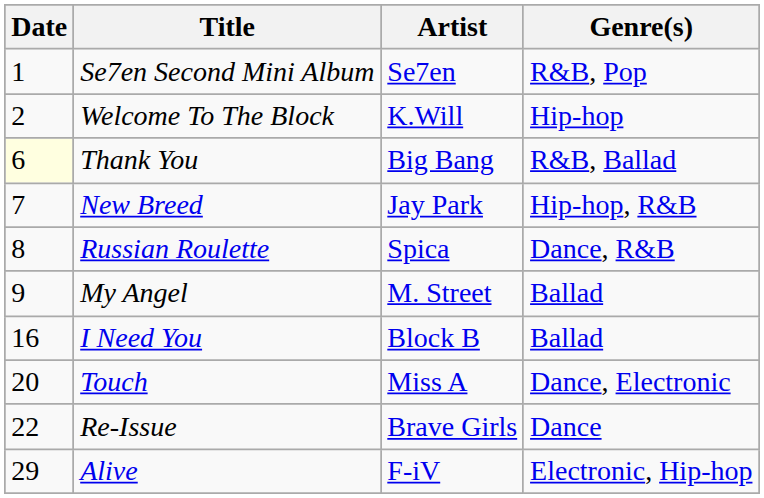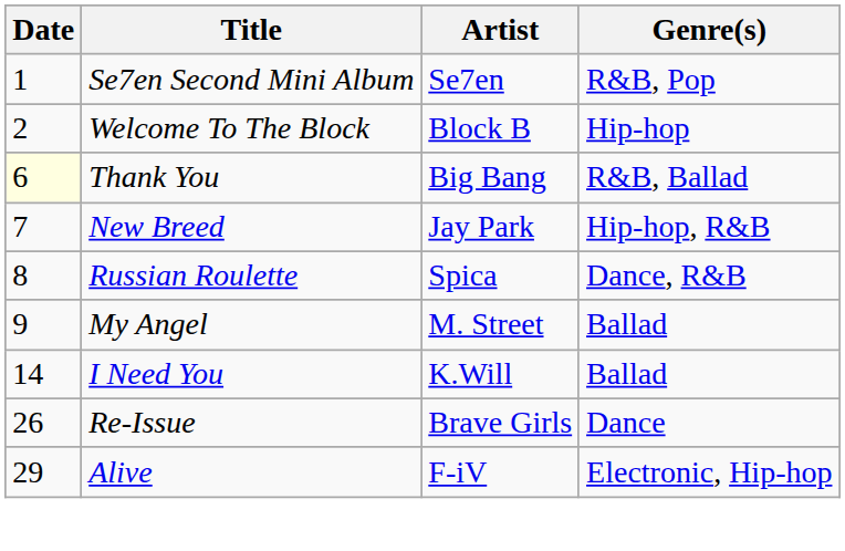 <table class="wikitable" style="text-align: left;">
 <tr>
 <th>Date</th>
 <th>Title</th>
 <th>Artist</th>
 <th>Genre(s)</th>
 </tr>
 <tr>
 <td rowspan="1">1</td>
 <td><em>Se7en Second Mini Album</em></td>
 <td><a href='#'>Se7en</a></td>
 <td><a href='#'>R&B</a>, <a href='#'>Pop</a></td>
 </tr>
 <tr>
 <td rowspan="1">2</td>
 <td><em>Welcome To The Block</em></td>
-<td><a href='#'>K.Will</a></td>
+<td><a href='#'>Block B</a></td>
 <td><a href='#'>Hip-hop</a></td>
 </tr>
 <tr>
 <td rowspan="1" style="background: lightyellow;">6</td>
 <td><em>Thank You</em></td>
 <td><a href='#'>Big Bang</a></td>
 <td><a href='#'>R&B</a>, <a href='#'>Ballad</a></td>
 </tr>
 <tr>
 <td rowspan="1">7</td>
 <td><em><a href='#'>New Breed</a></em></td>
 <td><a href='#'>Jay Park</a></td>
 <td><a href='#'>Hip-hop</a>, <a href='#'>R&B</a></td>
 </tr>
 <tr>
 <td rowspan="1">8</td>
 <td><em><a href='#'>Russian Roulette</a></em></td>
 <td><a href='#'>Spica</a></td>
 <td><a href='#'>Dance</a>, <a href='#'>R&B</a></td>
 </tr>
 <tr>
 <td>9</td>
 <td><em>My Angel</em></td>
 <td><a href='#'>M. Street</a></td>
 <td><a href='#'>Ballad</a></td>
 </tr>
 <tr>
-<td rowspan="1">16</td>
+<td rowspan="1">14</td>
 <td><em><a href='#'>I Need You</a></em></td>
-<td><a href='#'>Block B</a></td>
+<td><a href='#'>K.Will</a></td>
 <td><a href='#'>Ballad</a></td>
 </tr>
 <tr>
-<td rowspan="1">20</td>
-<td><em><a href='#'>Touch</a></em></td>
-<td><a href='#'>Miss A</a></td>
-<td><a href='#'>Dance</a>, <a href='#'>Electronic</a></td>
-</tr>
-<tr>
-<td rowspan="1">22</td>
+<td rowspan="1">26</td>
 <td><em>Re-Issue</em></td>
 <td><a href='#'>Brave Girls</a></td>
 <td><a href='#'>Dance</a></td>
 </tr>
 <tr>
 <td rowspan="1">29</td>
 <td><em><a href='#'>Alive</a></em></td>
 <td><a href='#'>F-iV</a></td>
 <td><a href='#'>Electronic</a>, <a href='#'>Hip-hop</a></td>
 </tr>
 </table>
